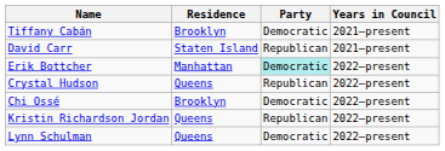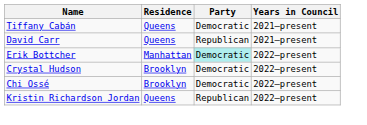 <table class="wikitable sortable">
 <tr>
 <th>Name</th>
 <th>Residence</th>
 <th>Party</th>
 <th>Years in Council</th>
 </tr>
 <tr>
 <td><a href='#'>Tiffany Cabán</a></td>
-<td><a href='#'>Brooklyn</a></td>
+<td><a href='#'>Queens</a></td>
 <td>Democratic</td>
 <td>2021–present</td>
 </tr>
 <tr>
 <td><a href='#'>David Carr</a></td>
-<td><a href='#'>Staten Island</a></td>
+<td><a href='#'>Queens</a></td>
 <td>Republican</td>
 <td>2021–present</td>
 </tr>
 <tr>
 <td><a href='#'>Erik Bottcher</a></td>
 <td><a href='#'>Manhattan</a></td>
 <td style="background: paleturquoise;">Democratic</td>
 <td>2022–present</td>
 </tr>
 <tr>
 <td><a href='#'>Crystal Hudson</a></td>
-<td><a href='#'>Queens</a></td>
-<td>Republican</td>
+<td><a href='#'>Brooklyn</a></td>
+<td>Democratic</td>
 <td>2022–present</td>
 </tr>
 <tr>
 <td><a href='#'>Chi Ossé</a></td>
 <td><a href='#'>Brooklyn</a></td>
 <td>Democratic</td>
 <td>2022–present</td>
 </tr>
 <tr>
 <td><a href='#'>Kristin Richardson Jordan</a></td>
 <td><a href='#'>Queens</a></td>
 <td>Republican</td>
 <td>2022–present</td>
 </tr>
-<tr>
-<td><a href='#'>Lynn Schulman</a></td>
-<td><a href='#'>Queens</a></td>
-<td>Democratic</td>
-<td>2022–present</td>
-</tr>
 </table>
